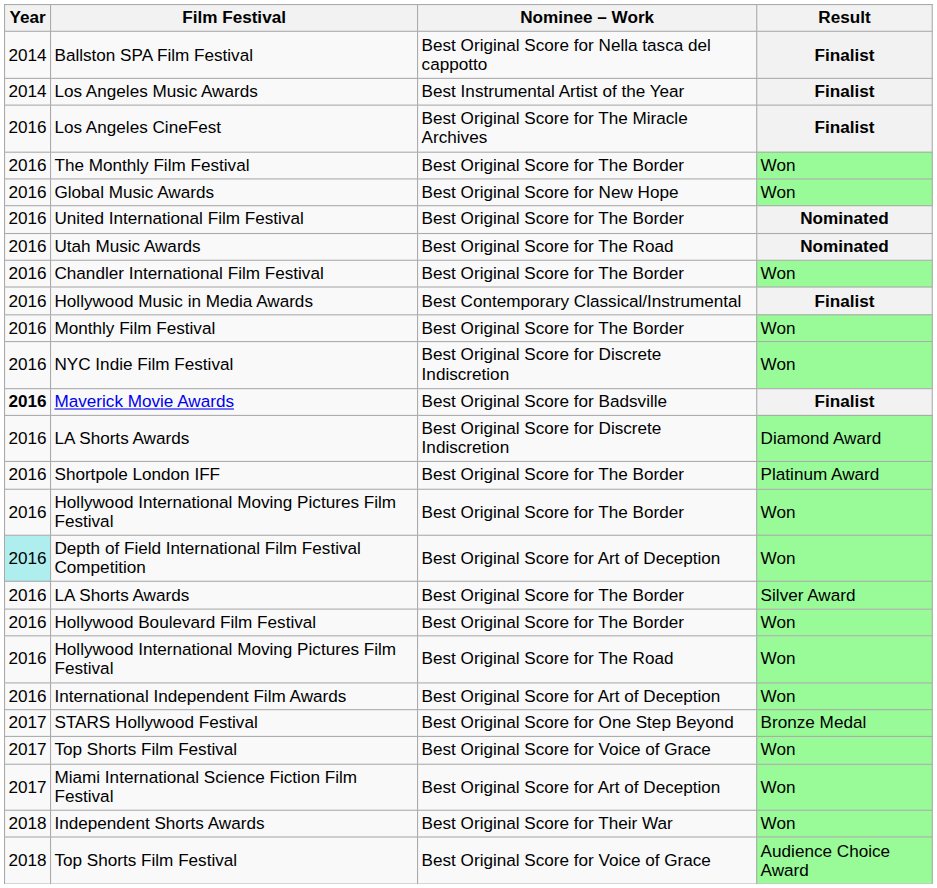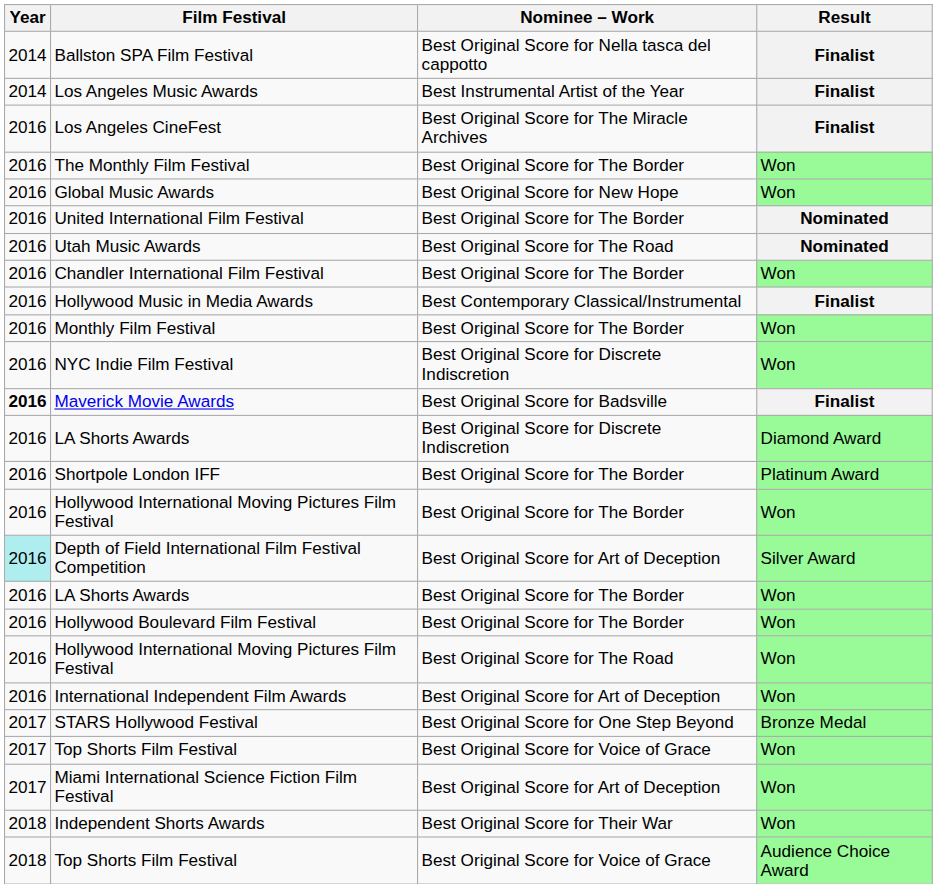 <table class="wikitable">
 <tr>
 <th>Year</th>
 <th>Film Festival</th>
 <th>Nominee – Work</th>
 <th>Result</th>
 </tr>
 <tr>
 <td>2014</td>
 <td>Ballston SPA Film Festival</td>
 <td>Best Original Score for Nella tasca del cappotto</td>
 <th>Finalist</th>
 </tr>
 <tr>
 <td>2014</td>
 <td>Los Angeles Music Awards</td>
 <td>Best Instrumental Artist of the Year</td>
 <th>Finalist</th>
 </tr>
 <tr>
 <td>2016</td>
 <td>Los Angeles CineFest</td>
 <td>Best Original Score for The Miracle Archives</td>
 <th>Finalist</th>
 </tr>
 <tr>
 <td>2016</td>
 <td>The Monthly Film Festival</td>
 <td>Best Original Score for The Border</td>
 <td style="background:#98FB98">Won</td>
 </tr>
 <tr>
 <td>2016</td>
 <td>Global Music Awards</td>
 <td>Best Original Score for New Hope</td>
 <td style="background:#98FB98">Won</td>
 </tr>
 <tr>
 <td>2016</td>
 <td>United International Film Festival</td>
 <td>Best Original Score for The Border</td>
 <th>Nominated</th>
 </tr>
 <tr>
 <td>2016</td>
 <td>Utah Music Awards</td>
 <td>Best Original Score for The Road</td>
 <th>Nominated</th>
 </tr>
 <tr>
 <td>2016</td>
 <td>Chandler International Film Festival</td>
 <td>Best Original Score for The Border</td>
 <td style="background:#98FB98">Won</td>
 </tr>
 <tr>
 <td>2016</td>
 <td>Hollywood Music in Media Awards</td>
 <td>Best Contemporary Classical/Instrumental</td>
 <th>Finalist</th>
 </tr>
 <tr>
 <td>2016</td>
 <td>Monthly Film Festival</td>
 <td>Best Original Score for The Border</td>
 <td style="background:#98FB98">Won</td>
 </tr>
 <tr>
 <td>2016</td>
 <td>NYC Indie Film Festival</td>
 <td>Best Original Score for Discrete Indiscretion</td>
 <td style="background:#98FB98">Won</td>
 </tr>
 <tr>
 <td><strong>2016</strong></td>
 <td><a href='#'>Maverick Movie Awards</a></td>
 <td>Best Original Score for Badsville</td>
 <th>Finalist</th>
 </tr>
 <tr>
 <td>2016</td>
 <td>LA Shorts Awards</td>
 <td>Best Original Score for Discrete Indiscretion</td>
 <td style="background:#98FB98">Diamond Award</td>
 </tr>
 <tr>
 <td>2016</td>
 <td>Shortpole London IFF</td>
 <td>Best Original Score for The Border</td>
 <td style="background:#98FB98">Platinum Award</td>
 </tr>
 <tr>
 <td>2016</td>
 <td>Hollywood International Moving Pictures Film Festival</td>
 <td>Best Original Score for The Border</td>
 <td style="background:#98FB98">Won</td>
 </tr>
 <tr>
 <td style="background: paleturquoise;">2016</td>
 <td>Depth of Field International Film Festival Competition</td>
 <td>Best Original Score for Art of Deception</td>
-<td style="background:#98FB98">Won</td>
+<td style="background:#98FB98">Silver Award</td>
 </tr>
 <tr>
 <td>2016</td>
 <td>LA Shorts Awards</td>
 <td>Best Original Score for The Border</td>
-<td style="background:#98FB98">Silver Award</td>
+<td style="background:#98FB98">Won</td>
 </tr>
 <tr>
 <td>2016</td>
 <td>Hollywood Boulevard Film Festival</td>
 <td>Best Original Score for The Border</td>
 <td style="background:#98FB98">Won</td>
 </tr>
 <tr>
 <td>2016</td>
 <td>Hollywood International Moving Pictures Film Festival</td>
 <td>Best Original Score for The Road</td>
 <td style="background:#98FB98">Won</td>
 </tr>
 <tr>
 <td>2016</td>
 <td>International Independent Film Awards</td>
 <td>Best Original Score for Art of Deception</td>
 <td style="background:#98FB98">Won</td>
 </tr>
 <tr>
 <td>2017</td>
 <td>STARS Hollywood Festival</td>
 <td>Best Original Score for One Step Beyond</td>
 <td style="background:#98FB98">Bronze Medal</td>
 </tr>
 <tr>
 <td>2017</td>
 <td>Top Shorts Film Festival</td>
 <td>Best Original Score for Voice of Grace</td>
 <td style="background:#98FB98">Won</td>
 </tr>
 <tr>
 <td>2017</td>
 <td>Miami International Science Fiction Film Festival</td>
 <td>Best Original Score for Art of Deception</td>
 <td style="background:#98FB98">Won</td>
 </tr>
 <tr>
 <td>2018</td>
 <td>Independent Shorts Awards</td>
 <td>Best Original Score for Their War</td>
 <td style="background:#98FB98">Won</td>
 </tr>
 <tr>
 <td>2018</td>
 <td>Top Shorts Film Festival</td>
 <td>Best Original Score for Voice of Grace</td>
 <td style="background:#98FB98">Audience Choice Award</td>
 </tr>
 </table>
